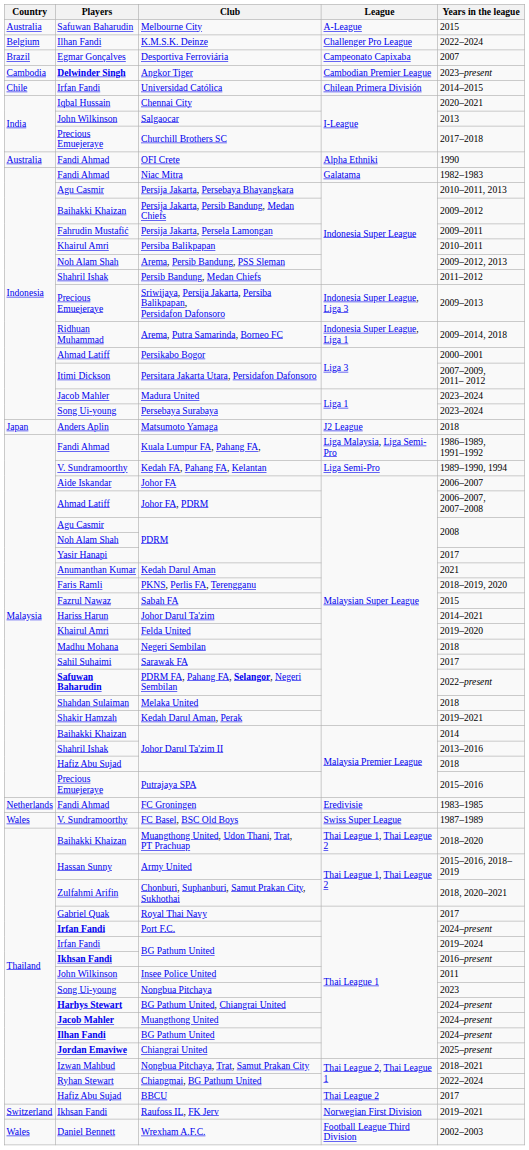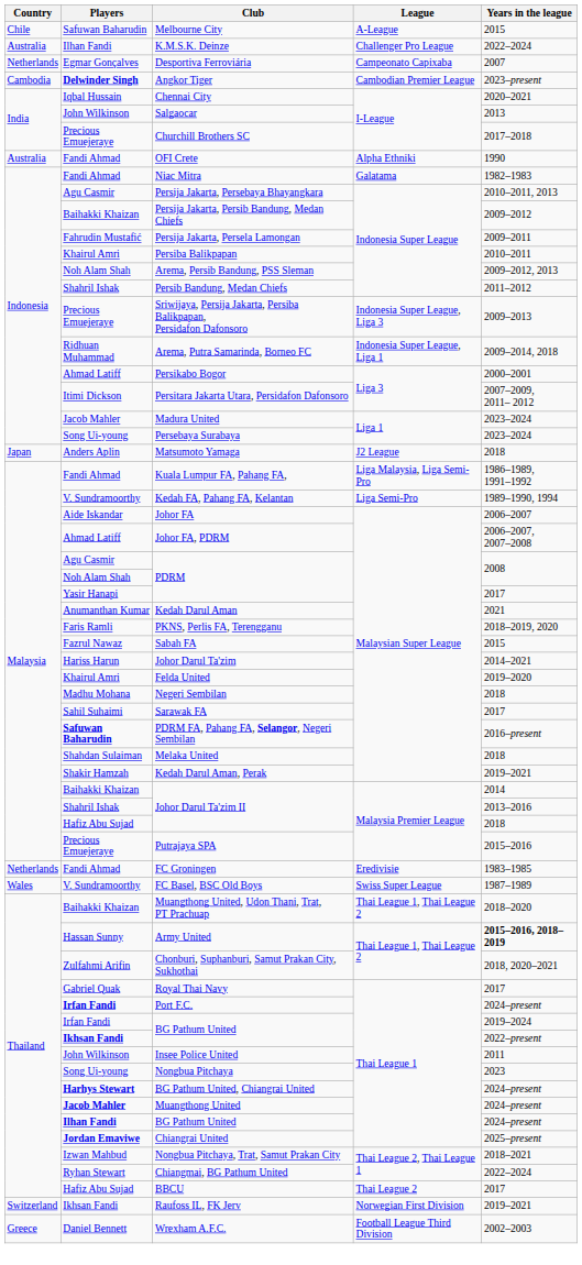 <table class="wikitable sortable">
 <tr>
 <th>Country</th>
 <th><strong>Players</strong></th>
 <th><strong>Club</strong></th>
 <th><strong>League</strong></th>
 <th>Years in the league</th>
 </tr>
 <tr>
-<td> <a href='#'>Australia</a></td>
+<td> <a href='#'>Chile</a></td>
 <td><a href='#'>Safuwan Baharudin</a></td>
 <td><a href='#'>Melbourne City</a></td>
 <td><a href='#'>A-League</a></td>
 <td>2015</td>
 </tr>
 <tr>
-<td> <a href='#'>Belgium</a></td>
+<td> <a href='#'>Australia</a></td>
 <td><a href='#'>Ilhan Fandi</a></td>
 <td><a href='#'>K.M.S.K. Deinze</a></td>
 <td><a href='#'>Challenger Pro League</a></td>
 <td>2022–2024</td>
 </tr>
 <tr>
-<td> <a href='#'>Brazil</a></td>
+<td> <a href='#'>Netherlands</a></td>
 <td><a href='#'>Egmar Gonçalves</a></td>
 <td><a href='#'>Desportiva Ferroviária</a></td>
 <td><a href='#'>Campeonato Capixaba</a></td>
 <td>2007</td>
 </tr>
 <tr>
 <td> <a href='#'>Cambodia</a></td>
 <td><strong><a href='#'>Delwinder Singh</a></strong></td>
 <td><a href='#'>Angkor Tiger</a></td>
 <td><a href='#'>Cambodian Premier League</a></td>
 <td>2023–<em>present</em></td>
-</tr>
-<tr>
-<td> <a href='#'>Chile</a></td>
-<td><a href='#'>Irfan Fandi</a></td>
-<td><a href='#'>Universidad Católica</a></td>
-<td><a href='#'>Chilean Primera División</a></td>
-<td>2014–2015</td>
 </tr>
 <tr>
 <td rowspan="3"> <a href='#'>India</a></td>
 <td><a href='#'>Iqbal Hussain</a></td>
 <td><a href='#'>Chennai City</a></td>
 <td rowspan="3"><a href='#'>I-League</a></td>
 <td>2020–2021</td>
 </tr>
 <tr>
 <td><a href='#'>John Wilkinson</a></td>
 <td><a href='#'>Salgaocar</a></td>
 <td>2013</td>
 </tr>
 <tr>
 <td><a href='#'>Precious Emuejeraye</a></td>
 <td><a href='#'>Churchill Brothers SC</a></td>
 <td>2017–2018</td>
 </tr>
 <tr>
 <td> <a href='#'>Australia</a></td>
 <td><a href='#'>Fandi Ahmad</a></td>
 <td><a href='#'>OFI Crete</a></td>
 <td><a href='#'>Alpha Ethniki</a></td>
 <td>1990</td>
 </tr>
 <tr>
 <td rowspan="13"> <a href='#'>Indonesia</a></td>
 <td><a href='#'>Fandi Ahmad</a></td>
 <td><a href='#'>Niac Mitra</a></td>
 <td><a href='#'>Galatama</a></td>
 <td>1982–1983</td>
 </tr>
 <tr>
 <td><a href='#'>Agu Casmir</a></td>
 <td><a href='#'>Persija Jakarta</a>, <a href='#'>Persebaya Bhayangkara</a></td>
 <td rowspan="6"><a href='#'>Indonesia Super League</a></td>
 <td>2010–2011, 2013</td>
 </tr>
 <tr>
 <td><a href='#'>Baihakki Khaizan</a></td>
 <td><a href='#'>Persija Jakarta</a>, <a href='#'>Persib Bandung</a>, <a href='#'>Medan Chiefs</a></td>
 <td>2009–2012</td>
 </tr>
 <tr>
 <td><a href='#'>Fahrudin Mustafić</a></td>
 <td><a href='#'>Persija Jakarta</a>, <a href='#'>Persela Lamongan</a></td>
 <td>2009–2011</td>
 </tr>
 <tr>
 <td><a href='#'>Khairul Amri</a></td>
 <td><a href='#'>Persiba Balikpapan</a></td>
 <td>2010–2011</td>
 </tr>
 <tr>
 <td><a href='#'>Noh Alam Shah</a></td>
 <td><a href='#'>Arema</a>, <a href='#'>Persib Bandung</a>, <a href='#'>PSS Sleman</a></td>
 <td>2009–2012, 2013</td>
 </tr>
 <tr>
 <td><a href='#'>Shahril Ishak</a></td>
 <td><a href='#'>Persib Bandung</a>, <a href='#'>Medan Chiefs</a></td>
 <td>2011–2012</td>
 </tr>
 <tr>
 <td><a href='#'>Precious Emuejeraye</a></td>
 <td><a href='#'>Sriwijaya</a>, <a href='#'>Persija Jakarta</a>, <a href='#'>Persiba Balikpapan</a>,<br><a href='#'>Persidafon Dafonsoro</a></td>
 <td><a href='#'>Indonesia Super League</a>, <a href='#'>Liga 3</a></td>
 <td>2009–2013</td>
 </tr>
 <tr>
 <td><a href='#'>Ridhuan Muhammad</a></td>
 <td><a href='#'>Arema</a>, <a href='#'>Putra Samarinda</a>, <a href='#'>Borneo FC</a></td>
 <td><a href='#'>Indonesia Super League</a>, <a href='#'>Liga 1</a></td>
 <td>2009–2014, 2018</td>
 </tr>
 <tr>
 <td><a href='#'>Ahmad Latiff</a></td>
 <td><a href='#'>Persikabo Bogor</a></td>
 <td rowspan="2"><a href='#'>Liga 3</a></td>
 <td>2000–2001</td>
 </tr>
 <tr>
 <td><a href='#'>Itimi Dickson</a></td>
 <td><a href='#'>Persitara Jakarta Utara</a>, <a href='#'>Persidafon Dafonsoro</a></td>
 <td>2007–2009,<br>2011– 2012</td>
 </tr>
 <tr>
 <td><a href='#'>Jacob Mahler</a></td>
 <td><a href='#'>Madura United</a></td>
 <td rowspan="2"><a href='#'>Liga 1</a></td>
 <td>2023–2024</td>
 </tr>
 <tr>
 <td><a href='#'>Song Ui-young</a></td>
 <td><a href='#'>Persebaya Surabaya</a></td>
 <td>2023–2024</td>
 </tr>
 <tr>
 <td> <a href='#'>Japan</a></td>
 <td><a href='#'>Anders Aplin</a></td>
 <td><a href='#'>Matsumoto Yamaga</a></td>
 <td><a href='#'>J2 League</a></td>
 <td>2018</td>
 </tr>
 <tr>
 <td rowspan="21"> <a href='#'>Malaysia</a></td>
 <td><a href='#'>Fandi Ahmad</a></td>
 <td><a href='#'>Kuala Lumpur FA</a>, <a href='#'>Pahang FA</a>,</td>
 <td><a href='#'>Liga Malaysia</a>, <a href='#'>Liga Semi-Pro</a></td>
 <td>1986–1989,<br>1991–1992</td>
 </tr>
 <tr>
 <td><a href='#'>V. Sundramoorthy</a></td>
 <td><a href='#'>Kedah FA</a>, <a href='#'>Pahang FA</a>, <a href='#'>Kelantan</a></td>
 <td><a href='#'>Liga Semi-Pro</a></td>
 <td>1989–1990, 1994</td>
 </tr>
 <tr>
 <td><a href='#'>Aide Iskandar</a></td>
 <td><a href='#'>Johor FA</a></td>
 <td rowspan="15"><a href='#'>Malaysian Super League</a></td>
 <td>2006–2007</td>
 </tr>
 <tr>
 <td><a href='#'>Ahmad Latiff</a></td>
 <td><a href='#'>Johor FA</a>, <a href='#'>PDRM</a></td>
 <td>2006–2007,<br>2007–2008</td>
 </tr>
 <tr>
 <td><a href='#'>Agu Casmir</a></td>
 <td rowspan="3"><a href='#'>PDRM</a></td>
 <td rowspan="2">2008</td>
 </tr>
 <tr>
 <td><a href='#'>Noh Alam Shah</a></td>
 </tr>
 <tr>
 <td><a href='#'>Yasir Hanapi</a></td>
 <td>2017</td>
 </tr>
 <tr>
 <td><a href='#'>Anumanthan Kumar</a></td>
 <td><a href='#'>Kedah Darul Aman</a></td>
 <td>2021</td>
 </tr>
 <tr>
 <td><a href='#'>Faris Ramli</a></td>
 <td><a href='#'>PKNS</a>, <a href='#'>Perlis FA</a>, <a href='#'>Terengganu</a></td>
 <td>2018–2019, 2020</td>
 </tr>
 <tr>
 <td><a href='#'>Fazrul Nawaz</a></td>
 <td><a href='#'>Sabah FA</a></td>
 <td>2015</td>
 </tr>
 <tr>
 <td><a href='#'>Hariss Harun</a></td>
 <td><a href='#'>Johor Darul Ta'zim</a></td>
 <td>2014–2021</td>
 </tr>
 <tr>
 <td><a href='#'>Khairul Amri</a></td>
 <td><a href='#'>Felda United</a></td>
 <td>2019–2020</td>
 </tr>
 <tr>
 <td><a href='#'>Madhu Mohana</a></td>
 <td><a href='#'>Negeri Sembilan</a></td>
 <td>2018</td>
 </tr>
 <tr>
 <td><a href='#'>Sahil Suhaimi</a></td>
 <td><a href='#'>Sarawak FA</a></td>
 <td>2017</td>
 </tr>
 <tr>
 <td><strong><a href='#'>Safuwan Baharudin</a></strong></td>
 <td><a href='#'>PDRM FA</a>, <a href='#'>Pahang FA</a>, <a href='#'><strong>Selangor</strong></a>, <a href='#'>Negeri Sembilan</a></td>
-<td>2022–<em>present</em></td>
+<td>2016–<em>present</em></td>
 </tr>
 <tr>
 <td><a href='#'>Shahdan Sulaiman</a></td>
 <td><a href='#'>Melaka United</a></td>
 <td>2018</td>
 </tr>
 <tr>
 <td><a href='#'>Shakir Hamzah</a></td>
 <td><a href='#'>Kedah Darul Aman</a>, <a href='#'>Perak</a></td>
 <td>2019–2021</td>
 </tr>
 <tr>
 <td><a href='#'>Baihakki Khaizan</a></td>
 <td rowspan="3"><a href='#'>Johor Darul Ta'zim II</a></td>
 <td rowspan="4"><a href='#'>Malaysia Premier League</a></td>
 <td>2014</td>
 </tr>
 <tr>
 <td><a href='#'>Shahril Ishak</a></td>
 <td>2013–2016</td>
 </tr>
 <tr>
 <td><a href='#'>Hafiz Abu Sujad</a></td>
 <td>2018</td>
 </tr>
 <tr>
 <td><a href='#'>Precious Emuejeraye</a></td>
 <td><a href='#'>Putrajaya SPA</a></td>
 <td>2015–2016</td>
 </tr>
 <tr>
 <td> <a href='#'>Netherlands</a></td>
 <td><a href='#'>Fandi Ahmad</a></td>
 <td><a href='#'>FC Groningen</a></td>
 <td><a href='#'>Eredivisie</a></td>
 <td>1983–1985</td>
 </tr>
 <tr>
 <td> <a href='#'>Wales</a></td>
 <td><a href='#'>V. Sundramoorthy</a></td>
 <td><a href='#'>FC Basel</a>, <a href='#'>BSC Old Boys</a></td>
 <td><a href='#'>Swiss Super League</a></td>
 <td>1987–1989</td>
 </tr>
 <tr>
 <td rowspan="16"> <a href='#'>Thailand</a></td>
 <td><a href='#'>Baihakki Khaizan</a></td>
 <td><a href='#'>Muangthong United</a>, <a href='#'>Udon Thani</a>, <a href='#'>Trat</a>,<br><a href='#'>PT Prachuap</a></td>
 <td><a href='#'>Thai League 1</a>, <a href='#'>Thai League 2</a></td>
 <td>2018–2020</td>
 </tr>
 <tr>
 <td><a href='#'>Hassan Sunny</a></td>
 <td><a href='#'>Army United</a></td>
 <td rowspan="2"><a href='#'>Thai League 1</a>, <a href='#'>Thai League 2</a></td>
-<td>2015–2016, 2018–2019</td>
+<td><strong>2015–2016, 2018–2019</strong></td>
 </tr>
 <tr>
 <td><a href='#'>Zulfahmi Arifin</a></td>
 <td><a href='#'>Chonburi</a>, <a href='#'>Suphanburi</a>, <a href='#'>Samut Prakan City</a>,<br><a href='#'>Sukhothai</a></td>
 <td>2018, 2020–2021</td>
 </tr>
 <tr>
 <td><a href='#'>Gabriel Quak</a></td>
 <td><a href='#'>Royal Thai Navy</a></td>
 <td rowspan="10"><a href='#'>Thai League 1</a></td>
 <td>2017</td>
 </tr>
 <tr>
 <td><strong><a href='#'>Irfan Fandi</a></strong></td>
 <td><a href='#'>Port F.C.</a></td>
 <td>2024–<em>present</em></td>
 </tr>
 <tr>
 <td><a href='#'>Irfan Fandi</a></td>
 <td rowspan="2"><a href='#'>BG Pathum United</a></td>
 <td>2019–2024</td>
 </tr>
 <tr>
 <td><strong><a href='#'>Ikhsan Fandi</a></strong></td>
-<td>2016–<em>present</em></td>
+<td>2022–<em>present</em></td>
 </tr>
 <tr>
 <td><a href='#'>John Wilkinson</a></td>
 <td><a href='#'>Insee Police United</a></td>
 <td>2011</td>
 </tr>
 <tr>
 <td><a href='#'>Song Ui-young</a></td>
 <td><a href='#'>Nongbua Pitchaya</a></td>
 <td>2023</td>
 </tr>
 <tr>
 <td><strong><a href='#'>Harhys Stewart</a></strong></td>
 <td><a href='#'>BG Pathum United</a>, <a href='#'>Chiangrai United</a></td>
 <td>2024–<em>present</em></td>
 </tr>
 <tr>
 <td><strong><a href='#'>Jacob Mahler</a></strong></td>
 <td><a href='#'> Muangthong United</a></td>
 <td>2024–<em>present</em></td>
 </tr>
 <tr>
 <td><strong><a href='#'>Ilhan Fandi</a></strong></td>
 <td><a href='#'>BG Pathum United</a></td>
 <td>2024–<em>present</em></td>
 </tr>
 <tr>
 <td><strong><a href='#'>Jordan Emaviwe</a></strong></td>
 <td><a href='#'>Chiangrai United</a></td>
 <td>2025–<em>present</em></td>
 </tr>
 <tr>
 <td><a href='#'>Izwan Mahbud</a></td>
 <td><a href='#'>Nongbua Pitchaya</a>, <a href='#'>Trat</a>, <a href='#'>Samut Prakan City</a></td>
 <td rowspan="2"><a href='#'>Thai League 2</a>, <a href='#'>Thai League 1</a></td>
 <td>2018–2021</td>
 </tr>
 <tr>
 <td><a href='#'>Ryhan Stewart</a></td>
 <td><a href='#'>Chiangmai</a>, <a href='#'>BG Pathum United</a></td>
 <td>2022–2024</td>
 </tr>
 <tr>
 <td><a href='#'>Hafiz Abu Sujad</a></td>
 <td><a href='#'>BBCU</a></td>
 <td><a href='#'>Thai League 2</a></td>
 <td>2017</td>
 </tr>
 <tr>
 <td> <a href='#'>Switzerland</a></td>
 <td><a href='#'>Ikhsan Fandi</a></td>
 <td><a href='#'>Raufoss IL</a>, <a href='#'>FK Jerv</a></td>
 <td><a href='#'>Norwegian First Division</a></td>
 <td>2019–2021</td>
 </tr>
 <tr>
-<td> <a href='#'>Wales</a></td>
+<td> <a href='#'>Greece</a></td>
 <td><a href='#'>Daniel Bennett</a></td>
 <td><a href='#'>Wrexham A.F.C.</a></td>
 <td><a href='#'>Football League Third Division</a></td>
 <td>2002–2003</td>
 </tr>
 </table>
